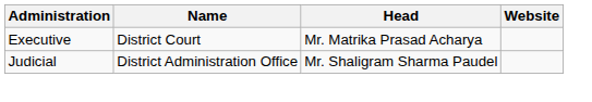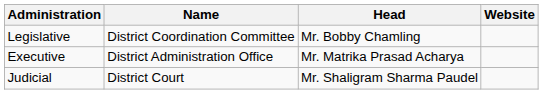 <table class="wikitable">
 <tr>
 <th>Administration</th>
 <th>Name</th>
 <th>Head</th>
 <th>Website</th>
 </tr>
 <tr>
+<td>Legislative</td>
+<td>District Coordination Committee</td>
+<td>Mr. Bobby Chamling</td>
+<td></td>
+</tr>
+<tr>
 <td>Executive</td>
-<td>District Court</td>
+<td>District Administration Office</td>
 <td>Mr. Matrika Prasad Acharya</td>
 <td></td>
 </tr>
 <tr>
 <td>Judicial</td>
-<td>District Administration Office</td>
+<td>District Court</td>
 <td>Mr. Shaligram Sharma Paudel</td>
 <td></td>
 </tr>
 </table>
